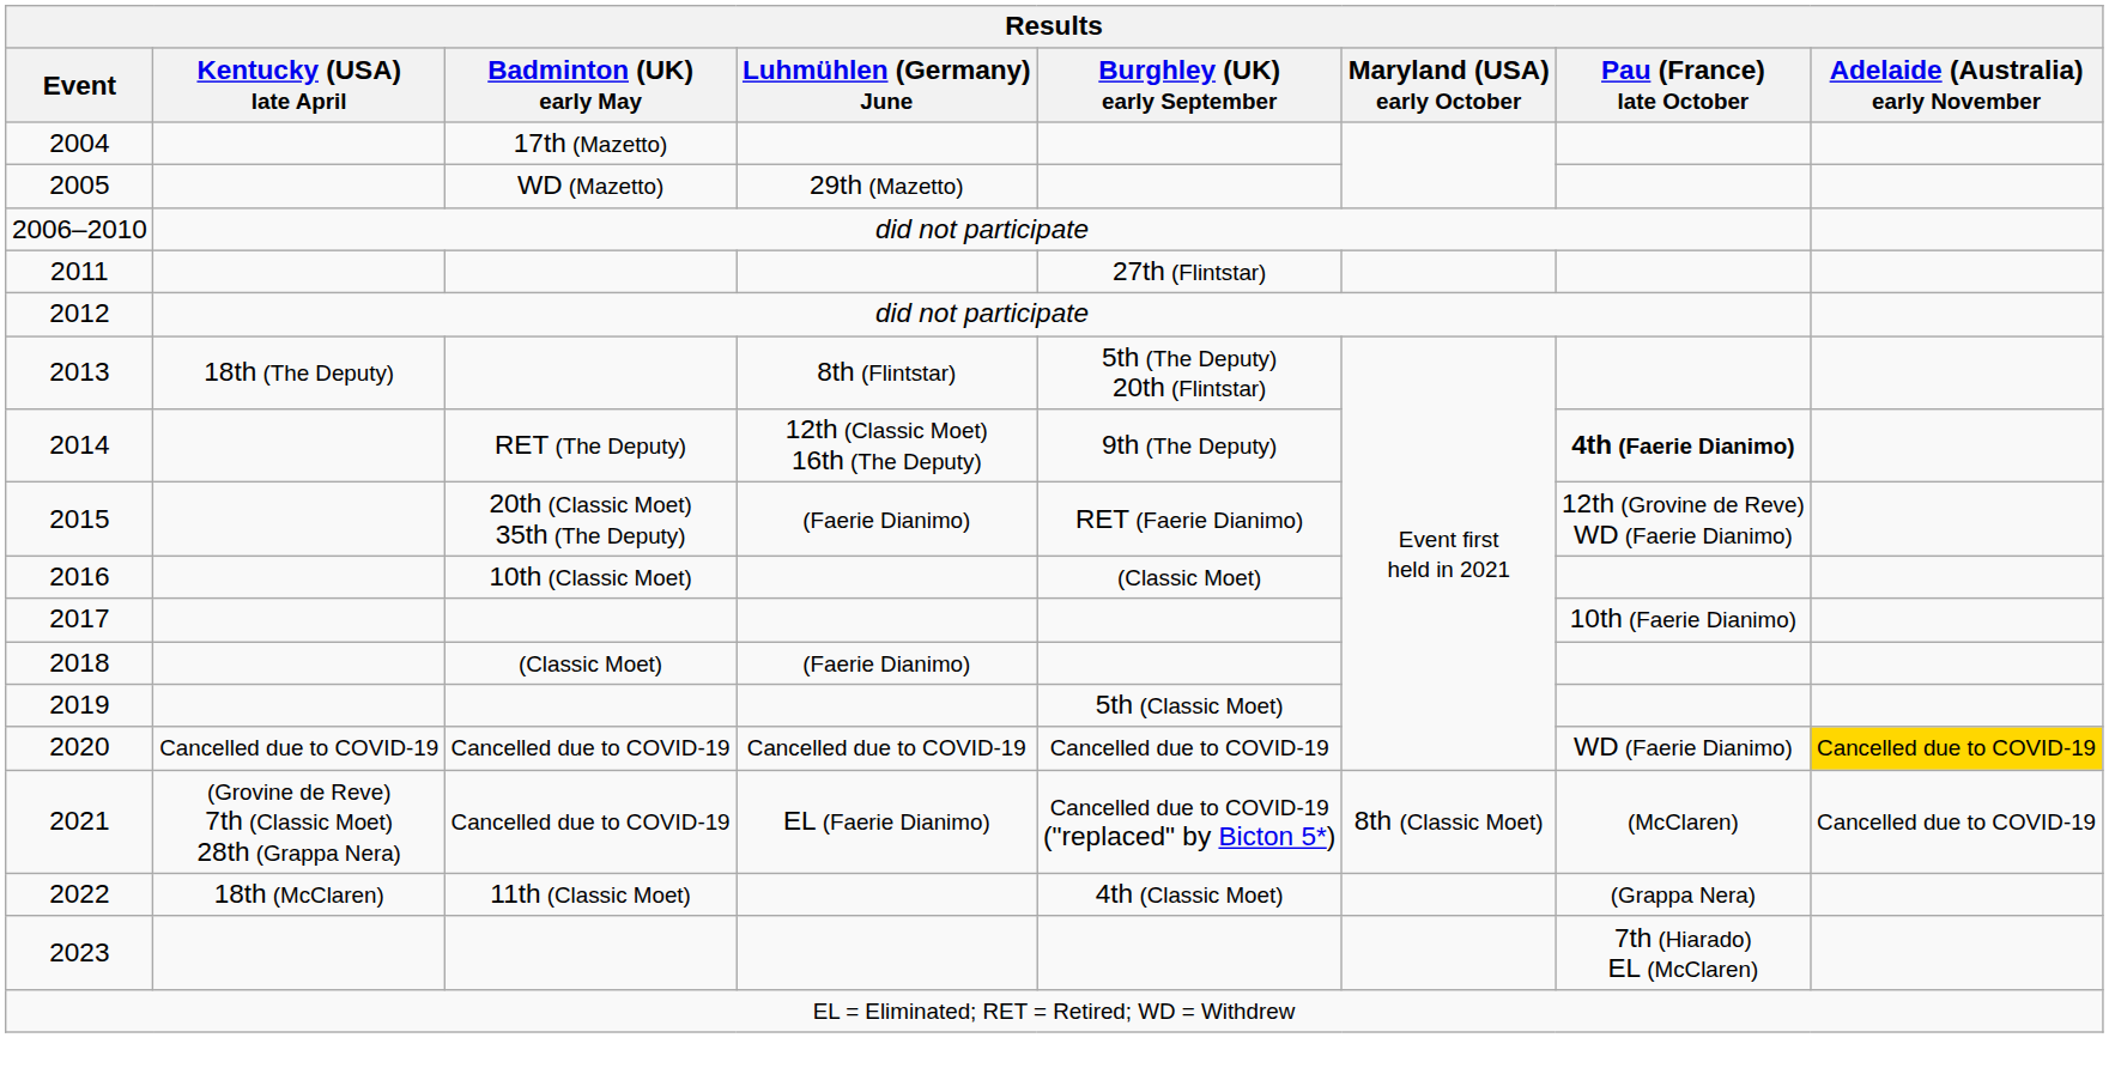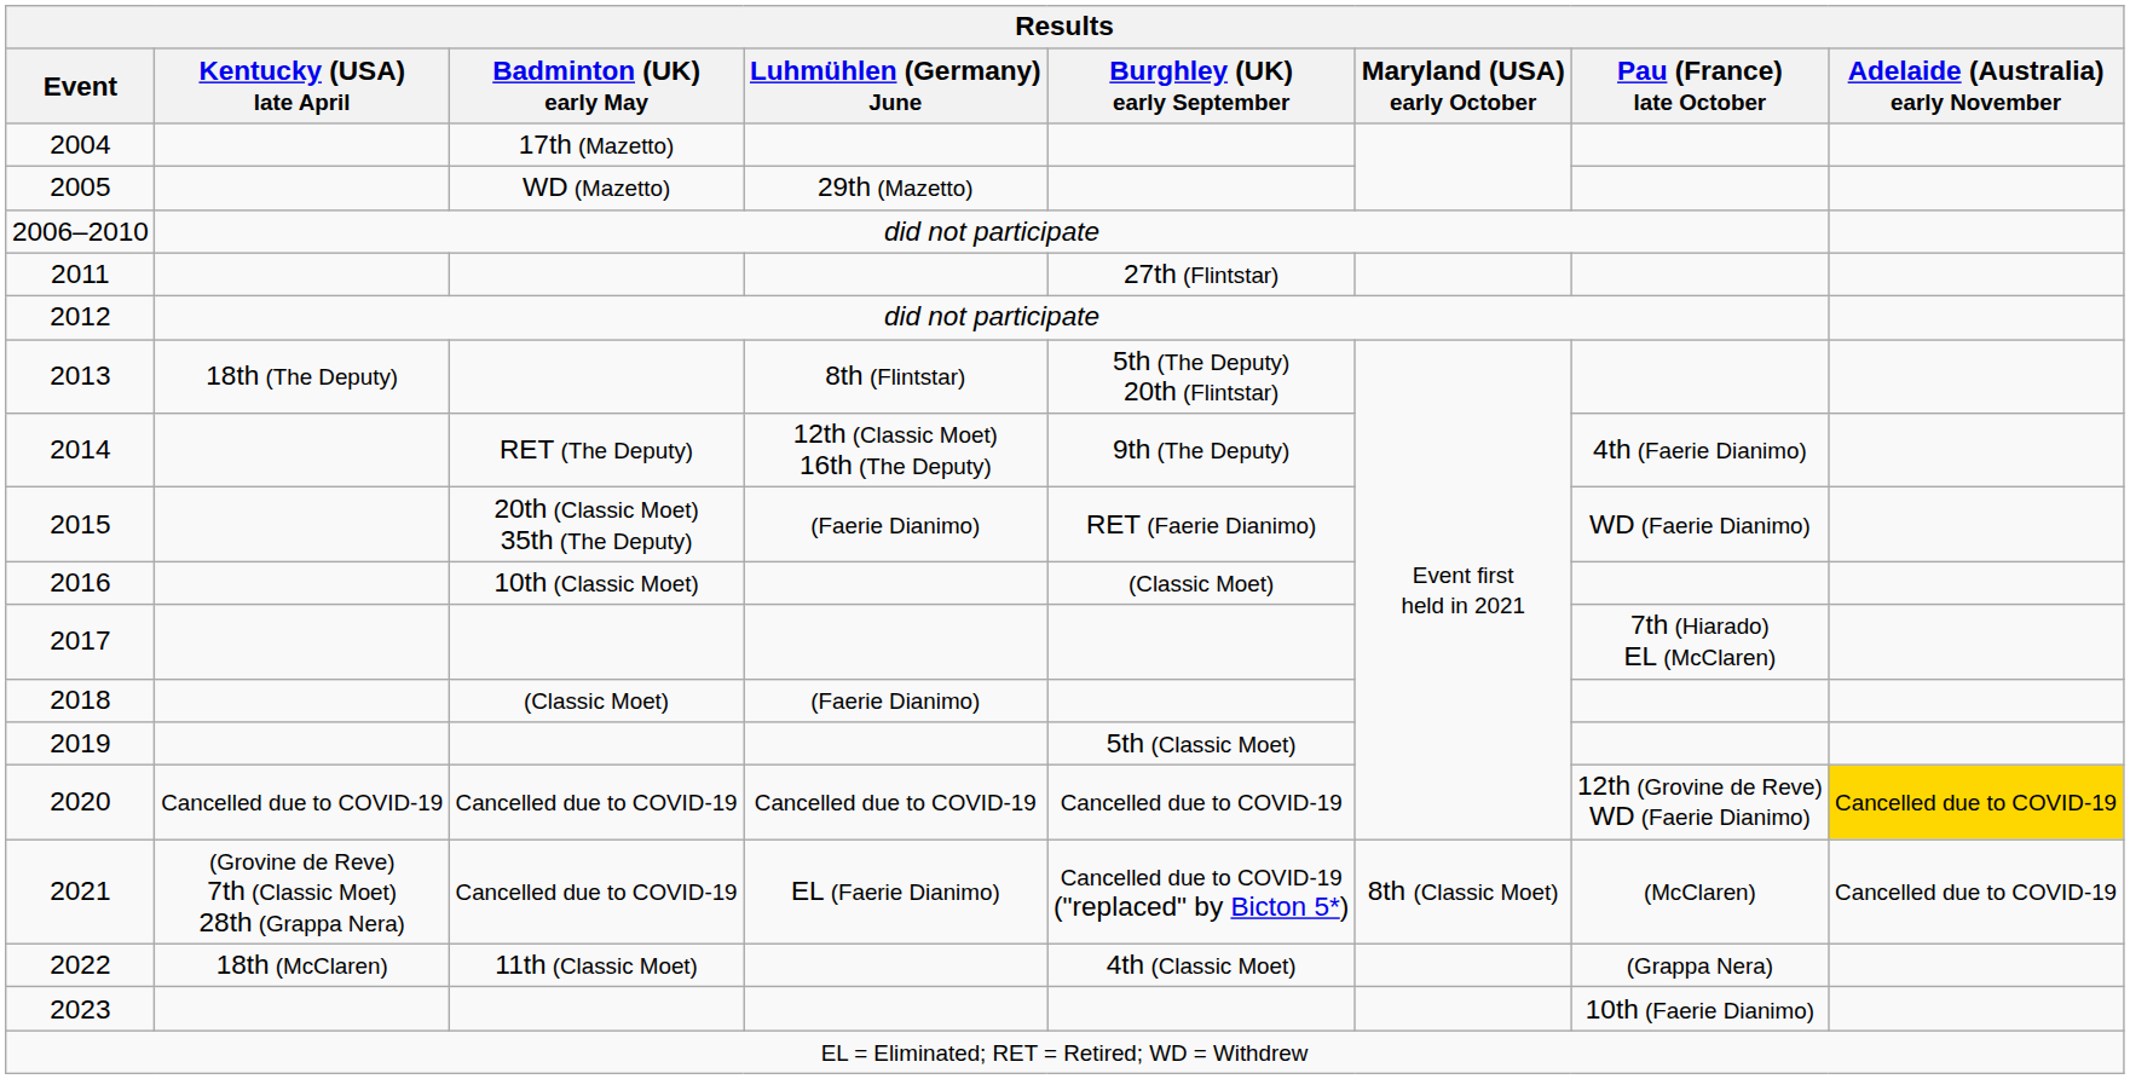 <table class="wikitable" style="text-align:center">
 <tr>
 <th colspan=13 align=center><strong>Results</strong></th>
 </tr>
 <tr>
 <th>Event</th>
 <th><a href='#'>Kentucky</a> (USA)<br><small>late April</small></th>
 <th><a href='#'>Badminton</a> (UK)<br><small>early May</small></th>
 <th><a href='#'>Luhmühlen</a> (Germany)<br><small>June</small></th>
 <th><a href='#'>Burghley</a> (UK)<br><small>early September</small></th>
 <th>Maryland (USA)<br><small>early October</small></th>
 <th><a href='#'>Pau</a> (France)<br><small>late October</small></th>
 <th><a href='#'>Adelaide</a> (Australia)<br><small>early November</small></th>
 </tr>
 <tr>
 <td>2004</td>
 <td></td>
 <td>17th<small> (Mazetto)</small></td>
 <td></td>
 <td></td>
 <td rowspan="2"></td>
 <td></td>
 <td></td>
 </tr>
 <tr>
 <td>2005</td>
 <td></td>
 <td>WD<small> (Mazetto)</small></td>
 <td>29th<small> (Mazetto)</small></td>
 <td></td>
 <td></td>
 <td></td>
 </tr>
 <tr>
 <td>2006–2010</td>
 <td colspan="6"><em>did not participate</em></td>
 </tr>
 <tr>
 <td>2011</td>
 <td></td>
 <td></td>
 <td></td>
 <td>27th<small> (Flintstar)</small></td>
 <td></td>
 <td></td>
 <td></td>
 </tr>
 <tr>
 <td>2012</td>
 <td colspan="6"><em>did not participate</em></td>
 </tr>
 <tr>
 <td>2013</td>
 <td>18th<small> (The Deputy)</small></td>
 <td></td>
 <td>8th<small> (Flintstar)</small></td>
 <td>5th<small> (The Deputy)</small><br>20th<small> (Flintstar)</small></td>
 <td rowspan="8"><small>Event first</small><br><small>held in 2021</small></td>
 <td></td>
 <td></td>
 </tr>
 <tr>
 <td>2014</td>
 <td></td>
 <td>RET<small> (The Deputy)</small></td>
 <td>12th<small> (Classic Moet)</small><br>16th<small> (The Deputy)</small></td>
 <td>9th<small> (The Deputy)</small></td>
-<td><strong>4th<small> (Faerie Dianimo)</small></strong></td>
+<td>4th<small> (Faerie Dianimo)</small></td>
 <td></td>
 </tr>
 <tr>
 <td>2015</td>
 <td></td>
 <td>20th<small> (Classic Moet)</small><br>35th<small> (The Deputy)</small></td>
 <td><small> (Faerie Dianimo)</small></td>
 <td>RET<small> (Faerie Dianimo)</small></td>
-<td>12th<small> (Grovine de Reve)</small><br>WD<small> (Faerie Dianimo)</small></td>
+<td>WD<small> (Faerie Dianimo)</small></td>
 <td></td>
 </tr>
 <tr>
 <td>2016</td>
 <td></td>
 <td>10th<small> (Classic Moet)</small></td>
 <td></td>
 <td><small> (Classic Moet)</small></td>
 <td></td>
 <td></td>
 </tr>
 <tr>
 <td>2017</td>
 <td></td>
 <td></td>
 <td></td>
 <td></td>
-<td>10th<small> (Faerie Dianimo)</small></td>
+<td>7th<small> (Hiarado)</small><br>EL<small> (McClaren)</small></td>
 <td></td>
 </tr>
 <tr>
 <td>2018</td>
 <td></td>
 <td> <small>(Classic Moet)</small></td>
 <td> <small>(Faerie Dianimo)</small></td>
 <td></td>
 <td></td>
 <td></td>
 </tr>
 <tr>
 <td>2019</td>
 <td></td>
 <td></td>
 <td></td>
 <td>5th<small> (Classic Moet)</small></td>
 <td></td>
 </tr>
 <tr>
 <td>2020</td>
 <td><small>Cancelled due to COVID-19</small></td>
 <td><small>Cancelled due to COVID-19</small></td>
 <td><small>Cancelled due to COVID-19</small></td>
 <td><small>Cancelled due to COVID-19</small></td>
-<td>WD<small> (Faerie Dianimo)</small></td>
+<td>12th<small> (Grovine de Reve)</small><br>WD<small> (Faerie Dianimo)</small></td>
 <td style="background: gold;"><small>Cancelled due to COVID-19</small></td>
 </tr>
 <tr>
 <td>2021</td>
 <td><small> (Grovine de Reve)</small><br>7th<small> (Classic Moet)</small><br>28th<small> (Grappa Nera)</small></td>
 <td><small>Cancelled due to COVID-19</small></td>
 <td>EL<small> (Faerie Dianimo)</small></td>
 <td><small>Cancelled due to COVID-19</small><br>("replaced" by <a href='#'>Bicton 5*</a>)</td>
 <td>8th <small>(Classic Moet)</small></td>
 <td><small>  (McClaren)</small></td>
 <td><small>Cancelled due to COVID-19</small></td>
 </tr>
 <tr>
 <td>2022</td>
 <td>18th<small> (McClaren)</small></td>
 <td>11th<small> (Classic Moet)</small></td>
 <td></td>
 <td>4th<small> (Classic Moet)</small></td>
 <td></td>
 <td> <small>(Grappa Nera)</small></td>
 <td></td>
 </tr>
 <tr>
 <td>2023</td>
 <td></td>
 <td></td>
 <td></td>
 <td></td>
 <td></td>
-<td>7th<small> (Hiarado)</small><br>EL<small> (McClaren)</small></td>
+<td>10th<small> (Faerie Dianimo)</small></td>
 <td></td>
 </tr>
 <tr>
 <td colspan=13 align=center><small> EL = Eliminated; RET = Retired; WD = Withdrew </small></td>
 </tr>
 </table>
